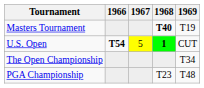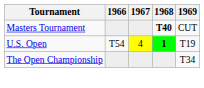 <table class="wikitable" style="font-size:95%;text-align:center;">
 <tr>
 <th>Tournament</th>
 <th>1966</th>
 <th>1967</th>
 <th>1968</th>
 <th>1969</th>
 </tr>
 <tr>
 <td align=left><a href='#'>Masters Tournament</a></td>
 <td style="background:#eee;"></td>
 <td style="background:#eee;"></td>
 <td><strong>T40</strong></td>
-<td>T19</td>
+<td>CUT</td>
 </tr>
 <tr>
 <td align=left><a href='#'>U.S. Open</a></td>
-<td><strong>T54</strong></td>
-<td style="background:yellow;">5</td>
+<td>T54</td>
+<td style="background:yellow;">4</td>
 <td style="background:lime;"><strong>1</strong></td>
-<td>CUT</td>
+<td>T19</td>
 </tr>
 <tr>
 <td align=left><a href='#'>The Open Championship</a></td>
 <td style="background:#eee;"></td>
 <td style="background:#eee;"></td>
 <td style="background:#eee;"></td>
 <td>T34</td>
 </tr>
-<tr>
-<td align=left><a href='#'>PGA Championship</a></td>
-<td style="background:#eee;"></td>
-<td style="background:#eee;"></td>
-<td>T23</td>
-<td>T48</td>
-</tr>
 </table>
